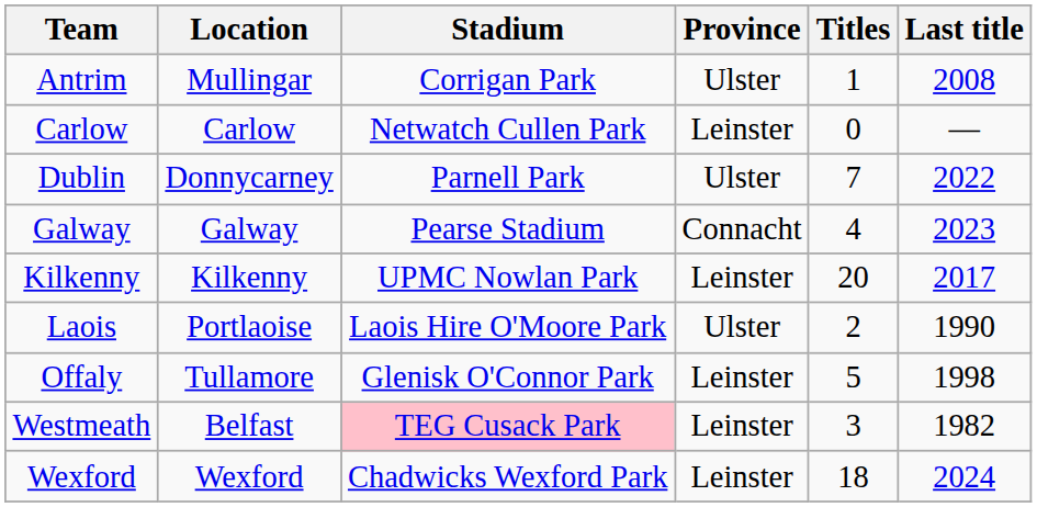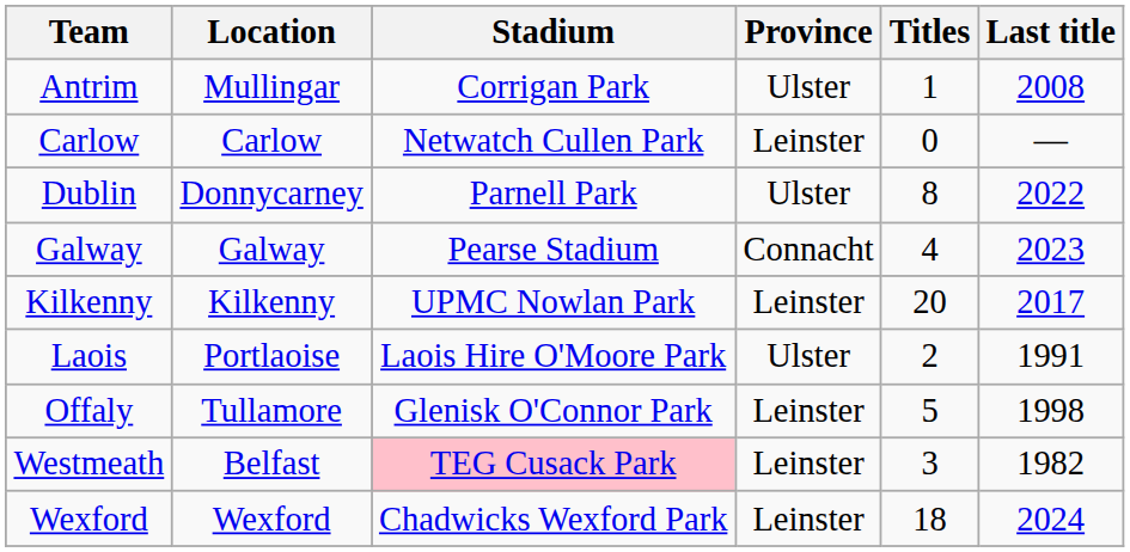 <table class="wikitable sortable" style="text-align:center;">
 <tr>
 <th>Team</th>
 <th>Location</th>
 <th>Stadium</th>
 <th>Province</th>
 <th>Titles</th>
 <th>Last title</th>
 </tr>
 <tr>
 <td> <a href='#'>Antrim</a></td>
 <td><a href='#'>Mullingar</a></td>
 <td><a href='#'>Corrigan Park</a></td>
 <td>Ulster</td>
 <td>1</td>
 <td><a href='#'>2008</a></td>
 </tr>
 <tr>
 <td> <a href='#'>Carlow</a></td>
 <td><a href='#'>Carlow</a></td>
 <td><a href='#'>Netwatch Cullen Park</a></td>
 <td>Leinster</td>
 <td>0</td>
 <td>—</td>
 </tr>
 <tr>
 <td> <a href='#'>Dublin</a></td>
 <td><a href='#'>Donnycarney</a></td>
 <td><a href='#'>Parnell Park</a></td>
 <td>Ulster</td>
-<td>7</td>
+<td>8</td>
 <td><a href='#'>2022</a></td>
 </tr>
 <tr>
 <td> <a href='#'>Galway</a></td>
 <td><a href='#'>Galway</a></td>
 <td><a href='#'>Pearse Stadium</a></td>
 <td>Connacht</td>
 <td>4</td>
 <td><a href='#'>2023</a></td>
 </tr>
 <tr>
 <td> <a href='#'>Kilkenny</a></td>
 <td><a href='#'>Kilkenny</a></td>
 <td><a href='#'>UPMC Nowlan Park</a></td>
 <td>Leinster</td>
 <td>20</td>
 <td><a href='#'>2017</a></td>
 </tr>
 <tr>
 <td> <a href='#'>Laois</a></td>
 <td><a href='#'>Portlaoise</a></td>
 <td><a href='#'>Laois Hire O'Moore Park</a></td>
 <td>Ulster</td>
 <td>2</td>
-<td>1990</td>
+<td>1991</td>
 </tr>
 <tr>
 <td> <a href='#'>Offaly</a></td>
 <td><a href='#'>Tullamore</a></td>
 <td><a href='#'>Glenisk O'Connor Park</a></td>
 <td>Leinster</td>
 <td>5</td>
 <td>1998</td>
 </tr>
 <tr>
 <td> <a href='#'>Westmeath</a></td>
 <td><a href='#'>Belfast</a></td>
 <td style="background: pink;"><a href='#'>TEG Cusack Park</a></td>
 <td>Leinster</td>
 <td>3</td>
 <td>1982</td>
 </tr>
 <tr>
 <td> <a href='#'>Wexford</a></td>
 <td><a href='#'>Wexford</a></td>
 <td><a href='#'>Chadwicks Wexford Park</a></td>
 <td>Leinster</td>
 <td>18</td>
 <td><a href='#'>2024</a></td>
 </tr>
 </table>
